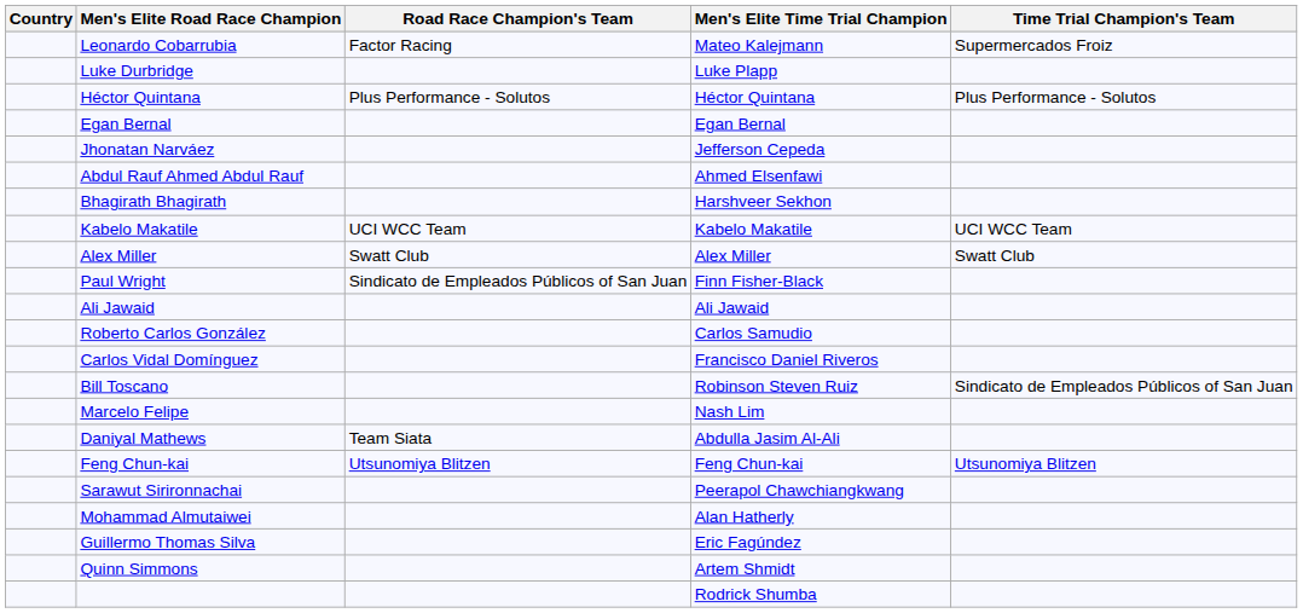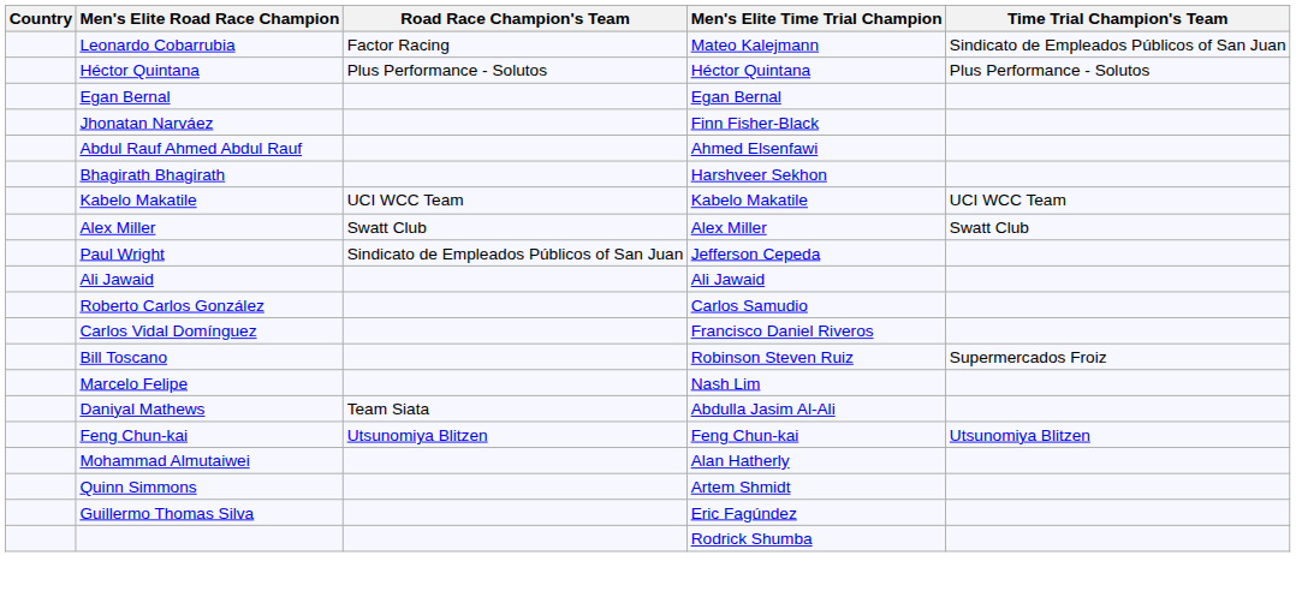 <table class="wikitable sortable"  style="background:#f7f8ff; font-size:95%; border:gray solid 1px;">
 <tr style="background:#ccc; text-align:center;">
 <th>Country</th>
 <th>Men's Elite Road Race Champion</th>
 <th>Road Race Champion's Team</th>
 <th>Men's Elite Time Trial Champion</th>
 <th>Time Trial Champion's Team</th>
 </tr>
 <tr style="vertical-align:top;">
 <td></td>
 <td><a href='#'>Leonardo Cobarrubia</a></td>
 <td>Factor Racing</td>
 <td><a href='#'>Mateo Kalejmann</a></td>
-<td>Supermercados Froiz</td>
-</tr>
-<tr style="vertical-align:top;">
-<td></td>
-<td><a href='#'>Luke Durbridge</a></td>
-<td></td>
-<td><a href='#'>Luke Plapp</a></td>
-<td></td>
+<td>Sindicato de Empleados Públicos of San Juan</td>
 </tr>
 <tr style="vertical-align:top;">
 <td></td>
 <td><a href='#'>Héctor Quintana</a></td>
 <td>Plus Performance - Solutos</td>
 <td><a href='#'>Héctor Quintana</a></td>
 <td>Plus Performance - Solutos</td>
 </tr>
 <tr style="vertical-align:top;">
 <td></td>
 <td><a href='#'>Egan Bernal</a></td>
 <td></td>
 <td><a href='#'>Egan Bernal</a></td>
 <td></td>
 </tr>
 <tr style="vertical-align:top;">
 <td></td>
 <td><a href='#'>Jhonatan Narváez</a></td>
 <td></td>
-<td><a href='#'>Jefferson Cepeda</a></td>
+<td><a href='#'>Finn Fisher-Black</a></td>
 <td></td>
 </tr>
 <tr style="vertical-align:top;">
 <td></td>
 <td><a href='#'>Abdul Rauf Ahmed Abdul Rauf</a></td>
 <td></td>
 <td><a href='#'>Ahmed Elsenfawi</a></td>
 <td></td>
 </tr>
 <tr style="vertical-align:top;">
 <td></td>
 <td><a href='#'>Bhagirath Bhagirath</a></td>
 <td></td>
 <td><a href='#'>Harshveer Sekhon</a></td>
 <td></td>
 </tr>
 <tr style="vertical-align:top;">
 <td></td>
 <td><a href='#'>Kabelo Makatile</a></td>
 <td>UCI WCC Team</td>
 <td><a href='#'>Kabelo Makatile</a></td>
 <td>UCI WCC Team</td>
 </tr>
 <tr style="vertical-align:top;">
 <td></td>
 <td><a href='#'>Alex Miller</a></td>
 <td>Swatt Club</td>
 <td><a href='#'>Alex Miller</a></td>
 <td>Swatt Club</td>
 </tr>
 <tr style="vertical-align:top;">
 <td></td>
 <td><a href='#'>Paul Wright</a></td>
 <td>Sindicato de Empleados Públicos of San Juan</td>
-<td><a href='#'>Finn Fisher-Black</a></td>
+<td><a href='#'>Jefferson Cepeda</a></td>
 <td></td>
 </tr>
 <tr style="vertical-align:top;">
 <td></td>
 <td><a href='#'>Ali Jawaid</a></td>
 <td></td>
 <td><a href='#'>Ali Jawaid</a></td>
 <td></td>
 </tr>
 <tr style="vertical-align:top;">
 <td></td>
 <td><a href='#'>Roberto Carlos González</a></td>
 <td></td>
 <td><a href='#'>Carlos Samudio</a></td>
 <td></td>
 </tr>
 <tr style="vertical-align:top;">
 <td></td>
 <td><a href='#'>Carlos Vidal Domínguez</a></td>
 <td></td>
 <td><a href='#'>Francisco Daniel Riveros</a></td>
 <td></td>
 </tr>
 <tr style="vertical-align:top;">
 <td></td>
 <td><a href='#'>Bill Toscano</a></td>
 <td></td>
 <td><a href='#'>Robinson Steven Ruiz</a></td>
-<td>Sindicato de Empleados Públicos of San Juan</td>
+<td>Supermercados Froiz</td>
 </tr>
 <tr style="vertical-align:top;">
 <td></td>
 <td><a href='#'>Marcelo Felipe</a></td>
 <td></td>
 <td><a href='#'>Nash Lim</a></td>
 <td></td>
 </tr>
 <tr style="vertical-align:top;">
 <td></td>
 <td><a href='#'>Daniyal Mathews</a></td>
 <td>Team Siata</td>
 <td><a href='#'>Abdulla Jasim Al-Ali</a></td>
 <td></td>
 </tr>
 <tr style="vertical-align:top;">
 <td></td>
 <td><a href='#'>Feng Chun-kai</a></td>
 <td><a href='#'>Utsunomiya Blitzen</a></td>
 <td><a href='#'>Feng Chun-kai</a></td>
 <td><a href='#'>Utsunomiya Blitzen</a></td>
 </tr>
 <tr style="vertical-align:top;">
 <td></td>
-<td><a href='#'>Sarawut Sirironnachai</a></td>
+<td><a href='#'>Mohammad Almutaiwei</a></td>
 <td></td>
-<td><a href='#'>Peerapol Chawchiangkwang</a></td>
+<td><a href='#'>Alan Hatherly</a></td>
 <td></td>
 </tr>
 <tr style="vertical-align:top;">
 <td></td>
-<td><a href='#'>Mohammad Almutaiwei</a></td>
+<td><a href='#'>Quinn Simmons</a></td>
 <td></td>
-<td><a href='#'>Alan Hatherly</a></td>
+<td><a href='#'>Artem Shmidt</a></td>
 <td></td>
 </tr>
 <tr style="vertical-align:top;">
 <td></td>
 <td><a href='#'>Guillermo Thomas Silva</a></td>
 <td></td>
 <td><a href='#'>Eric Fagúndez</a></td>
 <td></td>
 </tr>
 <tr style="vertical-align:top;">
 <td></td>
-<td><a href='#'>Quinn Simmons</a></td>
-<td></td>
-<td><a href='#'>Artem Shmidt</a></td>
-<td></td>
-</tr>
-<tr style="vertical-align:top;">
-<td></td>
 <td></td>
 <td></td>
 <td><a href='#'>Rodrick Shumba</a></td>
 <td></td>
 </tr>
 </table>
